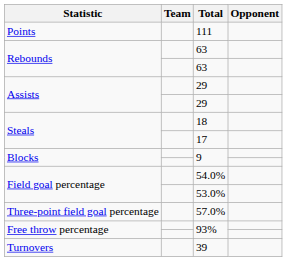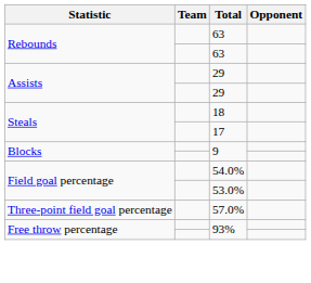 <table class="wikitable">
 <tr>
 <th>Statistic</th>
 <th>Team</th>
 <th>Total</th>
 <th>Opponent</th>
-</tr>
-<tr>
-<td><a href='#'>Points</a></td>
-<td></td>
-<td>111</td>
-<td></td>
 </tr>
 <tr>
 <td rowspan="2"><a href='#'>Rebounds</a></td>
 <td></td>
 <td>63</td>
 <td></td>
 </tr>
 <tr>
 <td></td>
 <td>63</td>
 <td></td>
 </tr>
 <tr>
 <td rowspan="2"><a href='#'>Assists</a></td>
 <td></td>
 <td>29</td>
 <td></td>
 </tr>
 <tr>
 <td></td>
 <td>29</td>
 <td></td>
 </tr>
 <tr>
 <td rowspan="2"><a href='#'>Steals</a></td>
 <td></td>
 <td>18</td>
 <td></td>
 </tr>
 <tr>
 <td></td>
 <td>17</td>
 <td></td>
 </tr>
 <tr>
 <td rowspan="2"><a href='#'>Blocks</a></td>
 <td></td>
 <td rowspan="2">9</td>
 <td></td>
 </tr>
 <tr>
 <td></td>
 <td></td>
 </tr>
 <tr>
 <td rowspan="2"><a href='#'>Field goal</a> percentage</td>
 <td></td>
 <td>54.0%</td>
 <td></td>
 </tr>
 <tr>
 <td></td>
 <td>53.0%</td>
 <td></td>
 </tr>
 <tr>
 <td><a href='#'>Three-point field goal</a> percentage</td>
 <td></td>
 <td>57.0%</td>
 <td></td>
 </tr>
 <tr>
 <td rowspan="2"><a href='#'>Free throw</a> percentage</td>
 <td></td>
 <td rowspan="2">93%</td>
 <td></td>
 </tr>
 <tr>
 <td></td>
 <td></td>
 </tr>
-<tr>
-<td><a href='#'>Turnovers</a></td>
-<td></td>
-<td>39</td>
-<td></td>
-</tr>
 </table>
